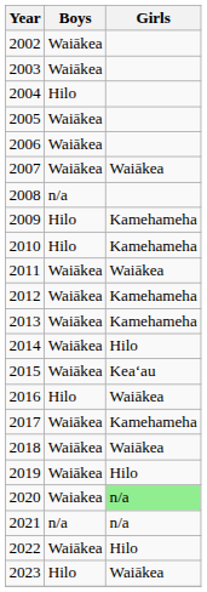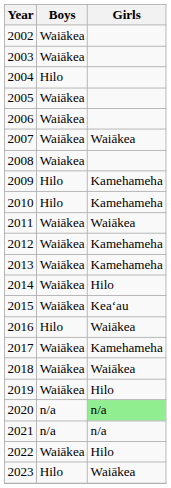 <table class="wikitable">
 <tr>
 <th>Year</th>
 <th>Boys</th>
 <th>Girls</th>
 </tr>
 <tr>
 <td>2002</td>
 <td>Waiākea</td>
 <td></td>
 </tr>
 <tr>
 <td>2003</td>
 <td>Waiākea</td>
 <td></td>
 </tr>
 <tr>
 <td>2004</td>
 <td>Hilo</td>
 <td></td>
 </tr>
 <tr>
 <td>2005</td>
 <td>Waiākea</td>
 <td></td>
 </tr>
 <tr>
 <td>2006</td>
 <td>Waiākea</td>
 <td></td>
 </tr>
 <tr>
 <td>2007</td>
 <td>Waiākea</td>
 <td>Waiākea</td>
 </tr>
 <tr>
 <td>2008</td>
-<td>n/a</td>
+<td>Waiakea</td>
 <td></td>
 </tr>
 <tr>
 <td>2009</td>
 <td>Hilo</td>
 <td>Kamehameha</td>
 </tr>
 <tr>
 <td>2010</td>
 <td>Hilo</td>
 <td>Kamehameha</td>
 </tr>
 <tr>
 <td>2011</td>
 <td>Waiākea</td>
 <td>Waiākea</td>
 </tr>
 <tr>
 <td>2012</td>
 <td>Waiākea</td>
 <td>Kamehameha</td>
 </tr>
 <tr>
 <td>2013</td>
 <td>Waiākea</td>
 <td>Kamehameha</td>
 </tr>
 <tr>
 <td>2014</td>
 <td>Waiākea</td>
 <td>Hilo</td>
 </tr>
 <tr>
 <td>2015</td>
 <td>Waiākea</td>
 <td>Keaʻau</td>
 </tr>
 <tr>
 <td>2016</td>
 <td>Hilo</td>
 <td>Waiākea</td>
 </tr>
 <tr>
 <td>2017</td>
 <td>Waiākea</td>
 <td>Kamehameha</td>
 </tr>
 <tr>
 <td>2018</td>
 <td>Waiākea</td>
 <td>Waiākea</td>
 </tr>
 <tr>
 <td>2019</td>
 <td>Waiākea</td>
 <td>Hilo</td>
 </tr>
 <tr>
 <td>2020</td>
-<td>Waiakea</td>
+<td>n/a</td>
 <td style="background: lightgreen;">n/a</td>
 </tr>
 <tr>
 <td>2021</td>
 <td>n/a</td>
 <td>n/a</td>
 </tr>
 <tr>
 <td>2022</td>
 <td>Waiākea</td>
 <td>Hilo</td>
 </tr>
 <tr>
 <td>2023</td>
 <td>Hilo</td>
 <td>Waiākea</td>
 </tr>
 <tr>
 </tr>
 </table>
